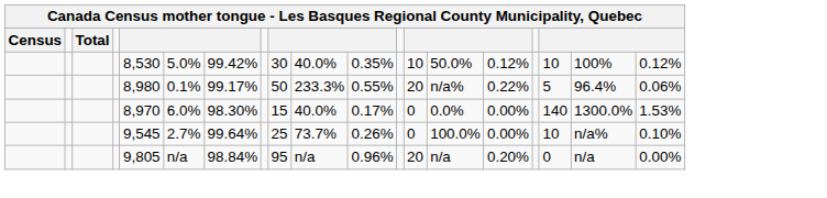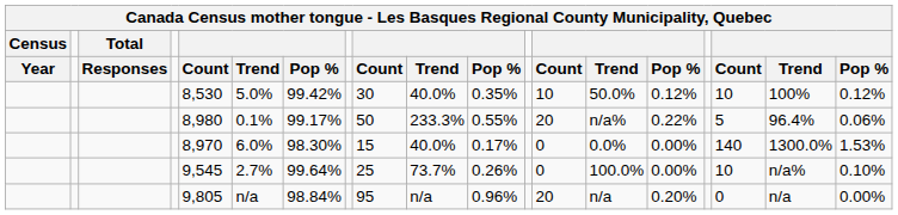 <table class="wikitable">
 <tr>
 <th colspan="19">Canada Census mother tongue - Les Basques Regional County Municipality, Quebec</th>
 </tr>
 <tr>
 <th>Census</th>
 <td></td>
 <th>Total</th>
 <td colspan="1"></td>
 <th colspan="3"></th>
 <td colspan="1"></td>
 <th colspan="3"></th>
 <td colspan="1"></td>
 <th colspan="3"></th>
 <td colspan="1"></td>
 <th colspan="3"></th>
+</tr>
+<tr>
+<th>Year</th>
+<td></td>
+<th>Responses</th>
+<td></td>
+<th>Count</th>
+<th>Trend</th>
+<th>Pop %</th>
+<td></td>
+<th>Count</th>
+<th>Trend</th>
+<th>Pop %</th>
+<td></td>
+<th>Count</th>
+<th>Trend</th>
+<th>Pop %</th>
+<td></td>
+<th>Count</th>
+<th>Trend</th>
+<th>Pop %</th>
 </tr>
 <tr>
 <td></td>
 <td></td>
 <td></td>
 <td></td>
 <td>8,530</td>
 <td> 5.0%</td>
 <td>99.42%</td>
 <td></td>
 <td>30</td>
 <td> 40.0%</td>
 <td>0.35%</td>
 <td></td>
 <td>10</td>
 <td> 50.0%</td>
 <td>0.12%</td>
 <td></td>
 <td>10</td>
 <td> 100%</td>
 <td>0.12%</td>
 </tr>
 <tr>
 <td></td>
 <td></td>
 <td></td>
 <td></td>
 <td>8,980</td>
 <td> 0.1%</td>
 <td>99.17%</td>
 <td></td>
 <td>50</td>
 <td> 233.3%</td>
 <td>0.55%</td>
 <td></td>
 <td>20</td>
 <td> n/a%</td>
 <td>0.22%</td>
 <td></td>
 <td>5</td>
 <td> 96.4%</td>
 <td>0.06%</td>
 </tr>
 <tr>
 <td></td>
 <td></td>
 <td></td>
 <td></td>
 <td>8,970</td>
 <td> 6.0%</td>
 <td>98.30%</td>
 <td></td>
 <td>15</td>
 <td> 40.0%</td>
 <td>0.17%</td>
 <td></td>
 <td>0</td>
 <td> 0.0%</td>
 <td>0.00%</td>
 <td></td>
 <td>140</td>
 <td> 1300.0%</td>
 <td>1.53%</td>
 </tr>
 <tr>
 <td></td>
 <td></td>
 <td></td>
 <td></td>
 <td>9,545</td>
 <td> 2.7%</td>
 <td>99.64%</td>
 <td></td>
 <td>25</td>
 <td> 73.7%</td>
 <td>0.26%</td>
 <td></td>
 <td>0</td>
 <td> 100.0%</td>
 <td>0.00%</td>
 <td></td>
 <td>10</td>
 <td> n/a%</td>
 <td>0.10%</td>
 </tr>
 <tr>
 <td></td>
 <td></td>
 <td></td>
 <td></td>
 <td>9,805</td>
 <td>n/a</td>
 <td>98.84%</td>
 <td></td>
 <td>95</td>
 <td>n/a</td>
 <td>0.96%</td>
 <td></td>
 <td>20</td>
 <td>n/a</td>
 <td>0.20%</td>
 <td></td>
 <td>0</td>
 <td>n/a</td>
 <td>0.00%</td>
 </tr>
 </table>
